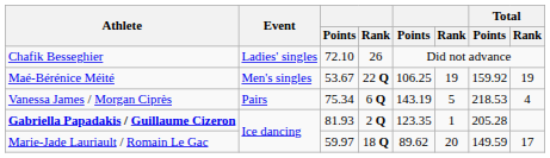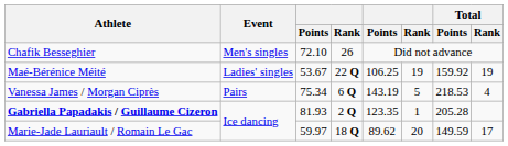 <table class="wikitable" style="font-size:90%">
 <tr>
 <th rowspan="2">Athlete</th>
 <th rowspan="2">Event</th>
 <th colspan="2"></th>
 <th colspan="2"></th>
 <th colspan="2">Total</th>
 </tr>
 <tr style="font-size:95%">
 <th>Points</th>
 <th>Rank</th>
 <th>Points</th>
 <th>Rank</th>
 <th>Points</th>
 <th>Rank</th>
 </tr>
 <tr align=center>
 <td align=left><a href='#'>Chafik Besseghier</a></td>
-<td align=left><a href='#'>Ladies' singles</a></td>
+<td align=left><a href='#'>Men's singles</a></td>
 <td>72.10</td>
 <td>26</td>
 <td colspan=4>Did not advance</td>
 </tr>
 <tr align=center>
 <td align=left><a href='#'>Maé-Bérénice Méité</a></td>
-<td align=left><a href='#'>Men's singles</a></td>
+<td align=left><a href='#'>Ladies' singles</a></td>
 <td>53.67</td>
 <td>22 <strong>Q</strong></td>
 <td>106.25</td>
 <td>19</td>
 <td>159.92</td>
 <td>19</td>
 </tr>
 <tr align=center>
 <td align=left><a href='#'>Vanessa James</a> / <a href='#'>Morgan Ciprès</a></td>
 <td align=left><a href='#'>Pairs</a></td>
 <td>75.34</td>
 <td>6 <strong>Q</strong></td>
 <td>143.19</td>
 <td>5</td>
 <td>218.53</td>
 <td>4</td>
 </tr>
 <tr align=center>
 <td align=left><strong><a href='#'>Gabriella Papadakis</a> / <a href='#'>Guillaume Cizeron</a></strong></td>
 <td align=left rowspan="2"><a href='#'>Ice dancing</a></td>
 <td>81.93</td>
 <td>2 <strong>Q</strong></td>
 <td>123.35</td>
 <td>1</td>
 <td>205.28</td>
 <td></td>
 </tr>
 <tr align=center>
 <td align=left><a href='#'>Marie-Jade Lauriault</a> / <a href='#'>Romain Le Gac</a></td>
 <td>59.97</td>
 <td>18 <strong>Q</strong></td>
 <td>89.62</td>
 <td>20</td>
 <td>149.59</td>
 <td>17</td>
 </tr>
 </table>
